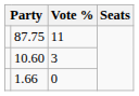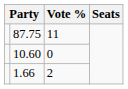 <table class="wikitable">
 <tr>
 <th colspan="2">Party</th>
 <th>Vote %</th>
 <th>Seats</th>
 </tr>
 <tr>
 <td></td>
 <td>87.75</td>
 <td>11</td>
 </tr>
 <tr>
 <td></td>
 <td>10.60</td>
-<td>3</td>
+<td>0</td>
 </tr>
 <tr>
 <td></td>
 <td>1.66</td>
-<td>0</td>
+<td>2</td>
 </tr>
 </table>
